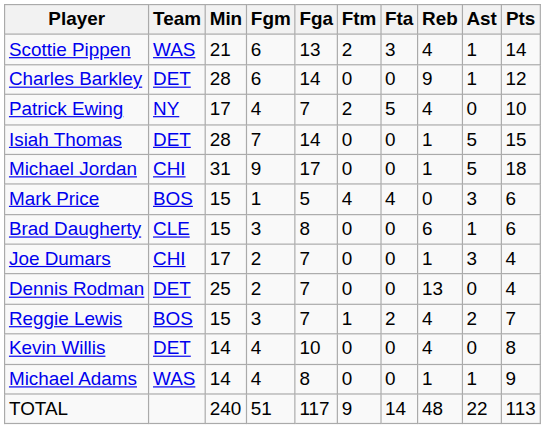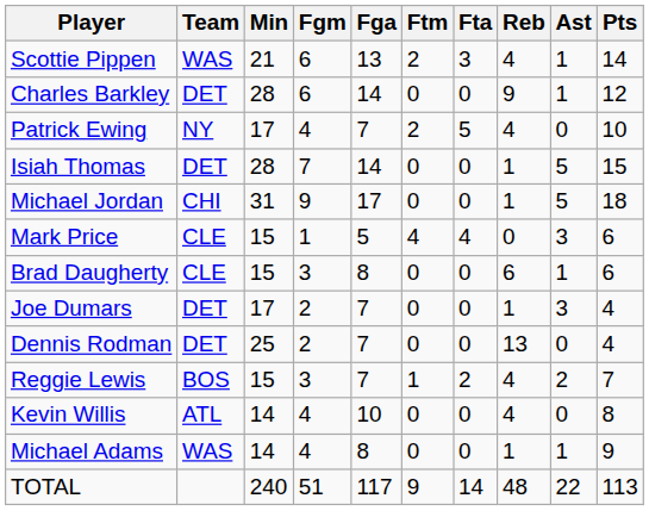 <table class="wikitable sortable">
 <tr>
 <th>Player</th>
 <th>Team</th>
 <th>Min</th>
 <th>Fgm</th>
 <th>Fga</th>
 <th>Ftm</th>
 <th>Fta</th>
 <th>Reb</th>
 <th>Ast</th>
 <th>Pts</th>
 </tr>
 <tr>
 <td><a href='#'>Scottie Pippen</a></td>
 <td><a href='#'>WAS</a></td>
 <td>21</td>
 <td>6</td>
 <td>13</td>
 <td>2</td>
 <td>3</td>
 <td>4</td>
 <td>1</td>
 <td>14</td>
 </tr>
 <tr>
 <td><a href='#'>Charles Barkley</a></td>
 <td><a href='#'>DET</a></td>
 <td>28</td>
 <td>6</td>
 <td>14</td>
 <td>0</td>
 <td>0</td>
 <td>9</td>
 <td>1</td>
 <td>12</td>
 </tr>
 <tr>
 <td><a href='#'>Patrick Ewing</a></td>
 <td><a href='#'>NY</a></td>
 <td>17</td>
 <td>4</td>
 <td>7</td>
 <td>2</td>
 <td>5</td>
 <td>4</td>
 <td>0</td>
 <td>10</td>
 </tr>
 <tr>
 <td><a href='#'>Isiah Thomas</a></td>
 <td><a href='#'>DET</a></td>
 <td>28</td>
 <td>7</td>
 <td>14</td>
 <td>0</td>
 <td>0</td>
 <td>1</td>
 <td>5</td>
 <td>15</td>
 </tr>
 <tr>
 <td><a href='#'>Michael Jordan</a></td>
 <td><a href='#'>CHI</a></td>
 <td>31</td>
 <td>9</td>
 <td>17</td>
 <td>0</td>
 <td>0</td>
 <td>1</td>
 <td>5</td>
 <td>18</td>
 </tr>
 <tr>
 <td><a href='#'>Mark Price</a></td>
-<td><a href='#'>BOS</a></td>
+<td><a href='#'>CLE</a></td>
 <td>15</td>
 <td>1</td>
 <td>5</td>
 <td>4</td>
 <td>4</td>
 <td>0</td>
 <td>3</td>
 <td>6</td>
 </tr>
 <tr>
 <td><a href='#'>Brad Daugherty</a></td>
 <td><a href='#'>CLE</a></td>
 <td>15</td>
 <td>3</td>
 <td>8</td>
 <td>0</td>
 <td>0</td>
 <td>6</td>
 <td>1</td>
 <td>6</td>
 </tr>
 <tr>
 <td><a href='#'>Joe Dumars</a></td>
-<td><a href='#'>CHI</a></td>
+<td><a href='#'>DET</a></td>
 <td>17</td>
 <td>2</td>
 <td>7</td>
 <td>0</td>
 <td>0</td>
 <td>1</td>
 <td>3</td>
 <td>4</td>
 </tr>
 <tr>
 <td><a href='#'>Dennis Rodman</a></td>
 <td><a href='#'>DET</a></td>
 <td>25</td>
 <td>2</td>
 <td>7</td>
 <td>0</td>
 <td>0</td>
 <td>13</td>
 <td>0</td>
 <td>4</td>
 </tr>
 <tr>
 <td><a href='#'>Reggie Lewis</a></td>
 <td><a href='#'>BOS</a></td>
 <td>15</td>
 <td>3</td>
 <td>7</td>
 <td>1</td>
 <td>2</td>
 <td>4</td>
 <td>2</td>
 <td>7</td>
 </tr>
 <tr>
 <td><a href='#'>Kevin Willis</a></td>
-<td><a href='#'>DET</a></td>
+<td><a href='#'>ATL</a></td>
 <td>14</td>
 <td>4</td>
 <td>10</td>
 <td>0</td>
 <td>0</td>
 <td>4</td>
 <td>0</td>
 <td>8</td>
 </tr>
 <tr>
 <td><a href='#'>Michael Adams</a></td>
 <td><a href='#'>WAS</a></td>
 <td>14</td>
 <td>4</td>
 <td>8</td>
 <td>0</td>
 <td>0</td>
 <td>1</td>
 <td>1</td>
 <td>9</td>
 </tr>
 <tr>
 <td>TOTAL</td>
 <td></td>
 <td>240</td>
 <td>51</td>
 <td>117</td>
 <td>9</td>
 <td>14</td>
 <td>48</td>
 <td>22</td>
 <td>113</td>
 </tr>
 </table>
